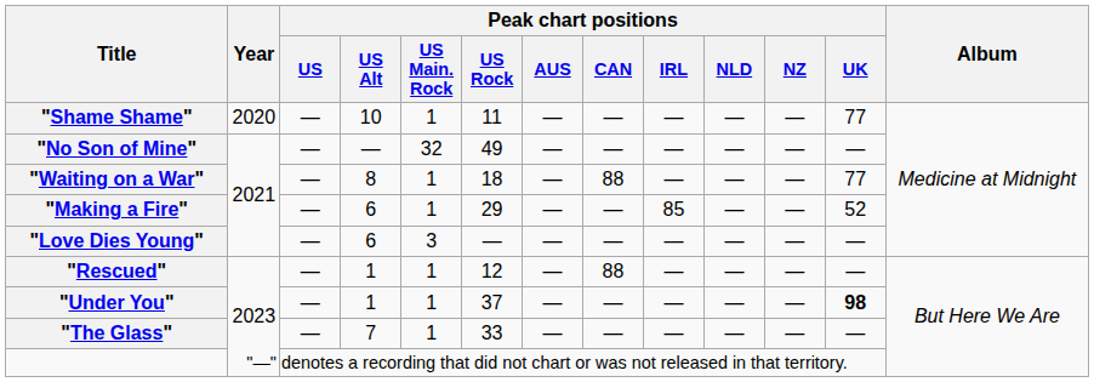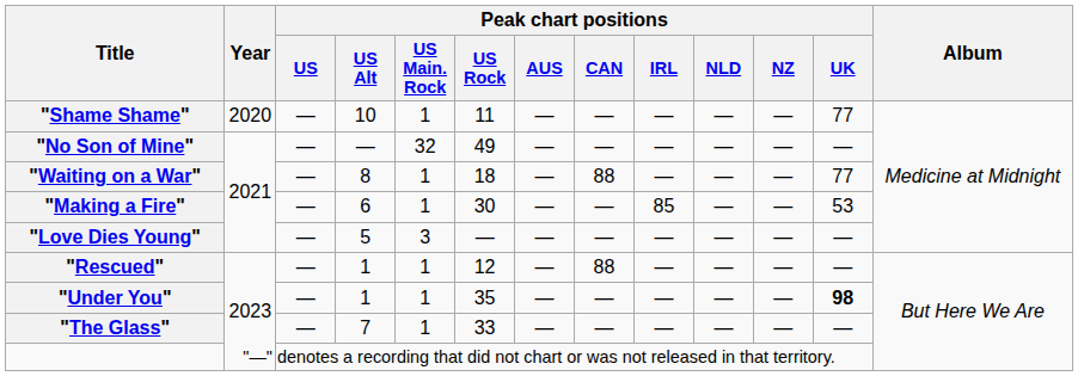 <table class="wikitable plainrowheaders" style="text-align:center;">
 <tr>
 <th scope="col" rowspan="2" style="width:11em;">Title</th>
 <th scope="col" rowspan="2" style="width:2em;">Year</th>
 <th scope="col" colspan="10">Peak chart positions</th>
 <th scope="col" rowspan="2" style="width:10em;">Album</th>
 </tr>
 <tr>
 <th scope="col" style="width:3em;font-size:90%;"><a href='#'>US</a><br></th>
 <th scope="col" style="width:3em;font-size:90%;"><a href='#'>US<br>Alt</a><br></th>
 <th scope="col" style="width:3em;font-size:90%;"><a href='#'>US<br>Main.<br>Rock</a><br></th>
 <th scope="col" style="width:3em;font-size:90%;"><a href='#'>US<br>Rock</a><br></th>
 <th scope="col" style="width:3em;font-size:90%;"><a href='#'>AUS</a><br></th>
 <th scope="col" style="width:3em;font-size:90%;"><a href='#'>CAN</a><br></th>
 <th scope="col" style="width:3em;font-size:90%;"><a href='#'>IRL</a><br></th>
 <th scope="col" style="width:3em;font-size:90%;"><a href='#'>NLD</a><br></th>
 <th scope="col" style="width:3em;font-size:90%;"><a href='#'>NZ</a><br></th>
 <th scope="col" style="width:3em;font-size:90%;"><a href='#'>UK</a><br></th>
 </tr>
 <tr>
 <th scope="row">"<a href='#'>Shame Shame</a>"</th>
 <td>2020</td>
 <td>—</td>
 <td>10</td>
 <td>1</td>
 <td>11</td>
 <td>—</td>
 <td>—</td>
 <td>—</td>
 <td>—</td>
 <td>—</td>
 <td>77</td>
 <td rowspan="5"><em>Medicine at Midnight</em></td>
 </tr>
 <tr>
 <th scope="row">"<a href='#'>No Son of Mine</a>"</th>
 <td rowspan="4">2021</td>
 <td>—</td>
 <td>—</td>
 <td>32</td>
 <td>49</td>
 <td>—</td>
 <td>—</td>
 <td>—</td>
 <td>—</td>
 <td>—</td>
 <td>—</td>
 </tr>
 <tr>
 <th scope="row">"<a href='#'>Waiting on a War</a>"</th>
 <td>—</td>
 <td>8</td>
 <td>1</td>
 <td>18</td>
 <td>—</td>
 <td>88</td>
 <td>—</td>
 <td>—</td>
 <td>—</td>
 <td>77</td>
 </tr>
 <tr>
 <th scope="row">"<a href='#'>Making a Fire</a>"</th>
 <td>—</td>
 <td>6</td>
 <td>1</td>
-<td>29</td>
+<td>30</td>
 <td>—</td>
 <td>—</td>
 <td>85</td>
 <td>—</td>
 <td>—</td>
-<td>52</td>
+<td>53</td>
 </tr>
 <tr>
 <th scope="row">"<a href='#'>Love Dies Young</a>"</th>
 <td>—</td>
-<td>6</td>
+<td>5</td>
 <td>3</td>
 <td>—</td>
 <td>—</td>
 <td>—</td>
 <td>—</td>
 <td>—</td>
 <td>—</td>
 <td>—</td>
 </tr>
 <tr>
 <th scope="row">"<a href='#'>Rescued</a>"</th>
 <td rowspan="5">2023</td>
 <td>—</td>
 <td>1</td>
 <td>1</td>
 <td>12</td>
 <td>—</td>
 <td>88</td>
 <td>—</td>
 <td>—</td>
 <td>—</td>
 <td>—</td>
 <td rowspan="5"><em>But Here We Are</em></td>
 </tr>
 <tr>
 <th scope="row">"<a href='#'>Under You</a>"</th>
 <td>—</td>
 <td>1</td>
 <td>1</td>
-<td>37</td>
+<td>35</td>
 <td>—</td>
 <td>—</td>
 <td>—</td>
 <td>—</td>
 <td>—</td>
 <td><strong>98</strong></td>
 </tr>
 <tr>
 <th scope="row">"<a href='#'>The Glass</a>"</th>
 <td>—</td>
 <td>7</td>
 <td>1</td>
 <td>33</td>
 <td>—</td>
 <td>—</td>
 <td>—</td>
 <td>—</td>
 <td>—</td>
 <td>—</td>
 </tr>
 <tr>
 <td colspan="13" style="font-size:90%">"—" denotes a recording that did not chart or was not released in that territory.</td>
 </tr>
 </table>
